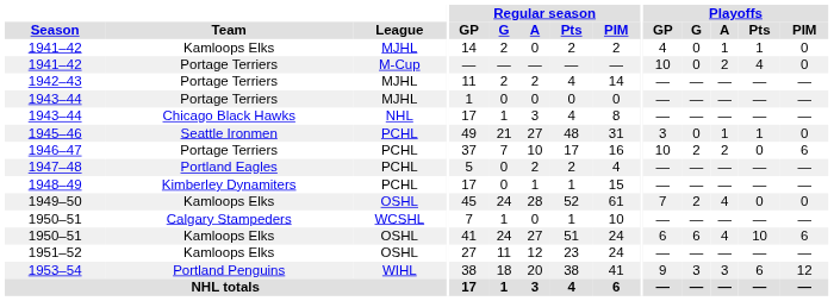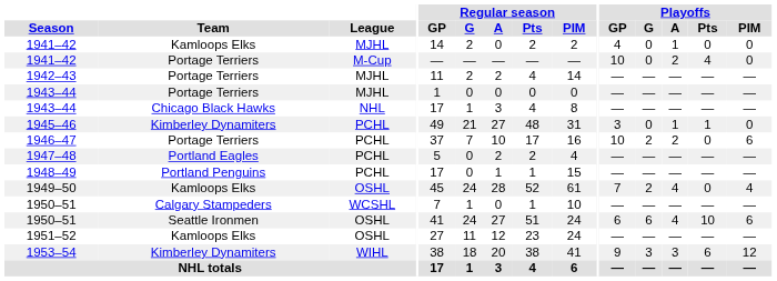 <table border="0" cellpadding="1" cellspacing="0" style="text-align:center; width:60em">
 <tr bgcolor="#e0e0e0">
 <th colspan="3" bgcolor="#ffffff"></th>
 <th rowspan="100" bgcolor="#ffffff"></th>
 <th colspan="5"><a href='#'>Regular season</a></th>
 <th rowspan="100" bgcolor="#ffffff"></th>
 <th colspan="5"><a href='#'>Playoffs</a></th>
 </tr>
 <tr bgcolor="#e0e0e0">
 <th><a href='#'>Season</a></th>
 <th>Team</th>
 <th>League</th>
 <th>GP</th>
 <th><a href='#'>G</a></th>
 <th><a href='#'>A</a></th>
 <th><a href='#'>Pts</a></th>
 <th><a href='#'>PIM</a></th>
 <th>GP</th>
 <th>G</th>
 <th>A</th>
 <th>Pts</th>
 <th>PIM</th>
 </tr>
 <tr>
 <td><a href='#'>1941–42</a></td>
 <td>Kamloops Elks</td>
 <td><a href='#'>MJHL</a></td>
 <td>14</td>
 <td>2</td>
 <td>0</td>
 <td>2</td>
 <td>2</td>
 <td>4</td>
 <td>0</td>
 <td>1</td>
-<td>1</td>
+<td>0</td>
 <td>0</td>
 </tr>
 <tr bgcolor="#f0f0f0">
 <td><a href='#'>1941–42</a></td>
 <td>Portage Terriers</td>
 <td><a href='#'>M-Cup</a></td>
 <td>—</td>
 <td>—</td>
 <td>—</td>
 <td>—</td>
 <td>—</td>
 <td>10</td>
 <td>0</td>
 <td>2</td>
 <td>4</td>
 <td>0</td>
 </tr>
 <tr>
 <td><a href='#'>1942–43</a></td>
 <td>Portage Terriers</td>
 <td>MJHL</td>
 <td>11</td>
 <td>2</td>
 <td>2</td>
 <td>4</td>
 <td>14</td>
 <td>—</td>
 <td>—</td>
 <td>—</td>
 <td>—</td>
 <td>—</td>
 </tr>
 <tr bgcolor="#f0f0f0">
 <td><a href='#'>1943–44</a></td>
 <td>Portage Terriers</td>
 <td>MJHL</td>
 <td>1</td>
 <td>0</td>
 <td>0</td>
 <td>0</td>
 <td>0</td>
 <td>—</td>
 <td>—</td>
 <td>—</td>
 <td>—</td>
 <td>—</td>
 </tr>
 <tr>
 <td><a href='#'>1943–44</a></td>
 <td><a href='#'>Chicago Black Hawks</a></td>
 <td><a href='#'>NHL</a></td>
 <td>17</td>
 <td>1</td>
 <td>3</td>
 <td>4</td>
 <td>8</td>
 <td>—</td>
 <td>—</td>
 <td>—</td>
 <td>—</td>
 <td>—</td>
 </tr>
 <tr bgcolor="#f0f0f0">
 <td><a href='#'>1945–46</a></td>
-<td><a href='#'>Seattle Ironmen</a></td>
+<td><a href='#'>Kimberley Dynamiters</a></td>
 <td><a href='#'>PCHL</a></td>
 <td>49</td>
 <td>21</td>
 <td>27</td>
 <td>48</td>
 <td>31</td>
 <td>3</td>
 <td>0</td>
 <td>1</td>
 <td>1</td>
 <td>0</td>
 </tr>
 <tr>
 <td><a href='#'>1946–47</a></td>
 <td>Portage Terriers</td>
 <td>PCHL</td>
 <td>37</td>
 <td>7</td>
 <td>10</td>
 <td>17</td>
 <td>16</td>
 <td>10</td>
 <td>2</td>
 <td>2</td>
 <td>0</td>
 <td>6</td>
 </tr>
 <tr bgcolor="#f0f0f0">
 <td><a href='#'>1947–48</a></td>
 <td><a href='#'>Portland Eagles</a></td>
 <td>PCHL</td>
 <td>5</td>
 <td>0</td>
 <td>2</td>
 <td>2</td>
 <td>4</td>
 <td>—</td>
 <td>—</td>
 <td>—</td>
 <td>—</td>
 <td>—</td>
 </tr>
 <tr>
 <td><a href='#'>1948–49</a></td>
-<td><a href='#'>Kimberley Dynamiters</a></td>
+<td><a href='#'>Portland Penguins</a></td>
 <td>PCHL</td>
 <td>17</td>
 <td>0</td>
 <td>1</td>
 <td>1</td>
 <td>15</td>
 <td>—</td>
 <td>—</td>
 <td>—</td>
 <td>—</td>
 <td>—</td>
 </tr>
 <tr bgcolor="#f0f0f0">
 <td>1949–50</td>
 <td>Kamloops Elks</td>
 <td><a href='#'>OSHL</a></td>
 <td>45</td>
 <td>24</td>
 <td>28</td>
 <td>52</td>
 <td>61</td>
 <td>7</td>
 <td>2</td>
 <td>4</td>
 <td>0</td>
-<td>0</td>
+<td>4</td>
 </tr>
 <tr>
 <td>1950–51</td>
 <td><a href='#'>Calgary Stampeders</a></td>
 <td><a href='#'>WCSHL</a></td>
 <td>7</td>
 <td>1</td>
 <td>0</td>
 <td>1</td>
 <td>10</td>
 <td>—</td>
 <td>—</td>
 <td>—</td>
 <td>—</td>
 <td>—</td>
 </tr>
 <tr bgcolor="#f0f0f0">
 <td>1950–51</td>
-<td>Kamloops Elks</td>
+<td>Seattle Ironmen</td>
 <td>OSHL</td>
 <td>41</td>
 <td>24</td>
 <td>27</td>
 <td>51</td>
 <td>24</td>
 <td>6</td>
 <td>6</td>
 <td>4</td>
 <td>10</td>
 <td>6</td>
 </tr>
 <tr>
 <td>1951–52</td>
 <td>Kamloops Elks</td>
 <td>OSHL</td>
 <td>27</td>
 <td>11</td>
 <td>12</td>
 <td>23</td>
 <td>24</td>
 <td>—</td>
 <td>—</td>
 <td>—</td>
 <td>—</td>
 <td>—</td>
 </tr>
 <tr bgcolor="#f0f0f0">
 <td><a href='#'>1953–54</a></td>
-<td><a href='#'>Portland Penguins</a></td>
+<td><a href='#'>Kimberley Dynamiters</a></td>
 <td><a href='#'>WIHL</a></td>
 <td>38</td>
 <td>18</td>
 <td>20</td>
 <td>38</td>
 <td>41</td>
 <td>9</td>
 <td>3</td>
 <td>3</td>
 <td>6</td>
 <td>12</td>
 </tr>
 <tr bgcolor="#e0e0e0">
 <th colspan="3">NHL totals</th>
 <th>17</th>
 <th>1</th>
 <th>3</th>
 <th>4</th>
 <th>6</th>
 <th>—</th>
 <th>—</th>
 <th>—</th>
 <th>—</th>
 <th>—</th>
 </tr>
 </table>
